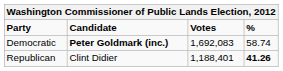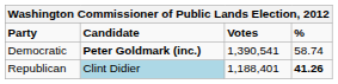 <table class="wikitable">
 <tr>
 <th colspan="4">Washington Commissioner of Public Lands Election, 2012</th>
 </tr>
 <tr>
 <td><strong>Party</strong></td>
 <td><strong>Candidate</strong></td>
 <td><strong>Votes</strong></td>
 <td><strong>%</strong></td>
 </tr>
 <tr>
 <td>Democratic</td>
 <td><strong>Peter Goldmark (inc.)</strong></td>
-<td>1,692,083</td>
+<td>1,390,541</td>
 <td>58.74</td>
 </tr>
 <tr>
 <td>Republican</td>
-<td>Clint Didier</td>
+<td style="background: lightblue;">Clint Didier</td>
 <td>1,188,401</td>
 <td><strong>41.26</strong></td>
 </tr>
 </table>
